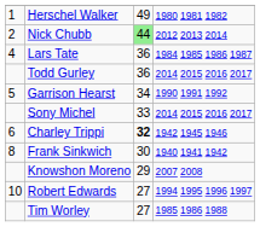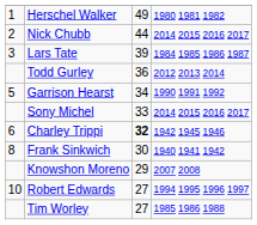 <table class="wikitable">
 <tr>
 </tr>
 <tr>
 <td>1</td>
 <td><a href='#'>Herschel Walker</a></td>
 <td>49</td>
 <td style="font-size:80%;"><a href='#'>1980</a> <a href='#'>1981</a> <a href='#'>1982</a></td>
 </tr>
 <tr>
 <td>2</td>
 <td><a href='#'>Nick Chubb</a></td>
-<td style="background: lightgreen;">44</td>
-<td style="font-size:80%;"><a href='#'>2012</a> <a href='#'>2013</a> <a href='#'>2014</a></td>
+<td>44</td>
+<td style="font-size:80%;"><a href='#'>2014</a> <a href='#'>2015</a> <a href='#'>2016</a> <a href='#'>2017</a></td>
 </tr>
 <tr>
-<td>4</td>
+<td>3</td>
 <td><a href='#'>Lars Tate</a></td>
-<td>36</td>
+<td>39</td>
 <td style="font-size:80%;"><a href='#'>1984</a> <a href='#'>1985</a> <a href='#'>1986</a> <a href='#'>1987</a></td>
 </tr>
 <tr>
 <td></td>
 <td><a href='#'>Todd Gurley</a></td>
 <td>36</td>
-<td style="font-size:80%;"><a href='#'>2014</a> <a href='#'>2015</a> <a href='#'>2016</a> <a href='#'>2017</a></td>
+<td style="font-size:80%;"><a href='#'>2012</a> <a href='#'>2013</a> <a href='#'>2014</a></td>
 </tr>
 <tr>
 <td>5</td>
 <td><a href='#'>Garrison Hearst</a></td>
 <td>34</td>
 <td style="font-size:80%;"><a href='#'>1990</a> <a href='#'>1991</a> <a href='#'>1992</a></td>
 </tr>
 <tr>
 <td></td>
 <td><a href='#'>Sony Michel</a></td>
 <td>33</td>
 <td style="font-size:80%;"><a href='#'>2014</a> <a href='#'>2015</a> <a href='#'>2016</a> <a href='#'>2017</a></td>
 </tr>
 <tr>
 <td>6</td>
 <td><a href='#'>Charley Trippi</a></td>
 <td><strong>32</strong></td>
 <td style="font-size:80%;"><a href='#'>1942</a> <a href='#'>1945</a> <a href='#'>1946</a></td>
 </tr>
 <tr>
 <td>8</td>
 <td><a href='#'>Frank Sinkwich</a></td>
 <td>30</td>
 <td style="font-size:80%;"><a href='#'>1940</a> <a href='#'>1941</a> <a href='#'>1942</a></td>
 </tr>
 <tr>
 <td></td>
 <td><a href='#'>Knowshon Moreno</a></td>
 <td>29</td>
 <td style="font-size:80%;"><a href='#'>2007</a> <a href='#'>2008</a></td>
 </tr>
 <tr>
 <td>10</td>
 <td><a href='#'>Robert Edwards</a></td>
 <td>27</td>
 <td style="font-size:80%;"><a href='#'>1994</a> <a href='#'>1995</a> <a href='#'>1996</a> <a href='#'>1997</a></td>
 </tr>
 <tr>
 <td></td>
 <td><a href='#'>Tim Worley</a></td>
 <td>27</td>
 <td style="font-size:80%;"><a href='#'>1985</a> <a href='#'>1986</a> <a href='#'>1988</a></td>
 </tr>
 </table>
